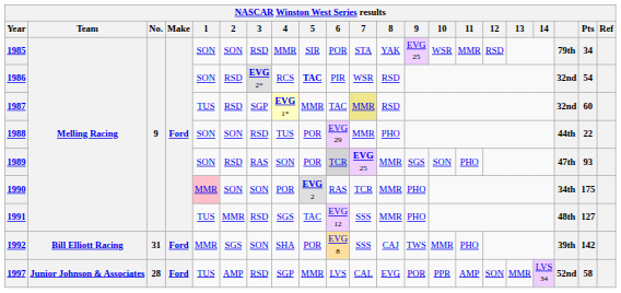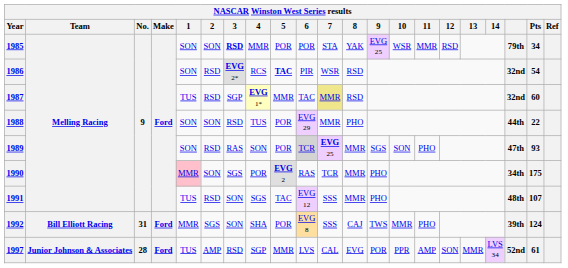 <table class="wikitable" style="text-align:center; font-size:75%">
 <tr>
 <th colspan=23><a href='#'>NASCAR</a> <a href='#'>Winston West Series</a> results</th>
 </tr>
 <tr>
 <th>Year</th>
 <th>Team</th>
 <th>No.</th>
 <th>Make</th>
 <th>1</th>
 <th>2</th>
 <th>3</th>
 <th>4</th>
 <th>5</th>
 <th>6</th>
 <th>7</th>
 <th>8</th>
 <th>9</th>
 <th>10</th>
 <th>11</th>
 <th>12</th>
 <th>13</th>
 <th>14</th>
 <th></th>
 <th>Pts</th>
 <th>Ref</th>
 </tr>
 <tr>
 <th><a href='#'>1985</a></th>
 <th rowspan=7><a href='#'>Melling Racing</a></th>
 <th rowspan=7>9</th>
 <th rowspan=7><a href='#'>Ford</a></th>
 <td><a href='#'>SON</a></td>
 <td><a href='#'>SON</a></td>
-<td><a href='#'>RSD</a></td>
+<td><strong><a href='#'>RSD</a></strong></td>
 <td><a href='#'>MMR</a></td>
-<td><a href='#'>SIR</a></td>
+<td><a href='#'>POR</a></td>
 <td><a href='#'>POR</a></td>
 <td><a href='#'>STA</a></td>
 <td><a href='#'>YAK</a></td>
 <td style="background:#EFCFFF;"><a href='#'>EVG</a> <br><small>25</small></td>
 <td><a href='#'>WSR</a></td>
 <td><a href='#'>MMR</a></td>
 <td><a href='#'>RSD</a></td>
 <td colspan=2></td>
 <th>79th</th>
 <th>34</th>
 <th></th>
 </tr>
 <tr>
 <th><a href='#'>1986</a></th>
 <td><a href='#'>SON</a></td>
 <td><a href='#'>RSD</a></td>
 <td style="background:#DFDFDF;"><strong><a href='#'>EVG</a></strong> <br><small>2*</small></td>
 <td><a href='#'>RCS</a></td>
 <td><strong><a href='#'>TAC</a></strong></td>
 <td><a href='#'>PIR</a></td>
 <td><a href='#'>WSR</a></td>
 <td><a href='#'>RSD</a></td>
 <td colspan=6></td>
 <th>32nd</th>
 <th>54</th>
 <th></th>
 </tr>
 <tr>
 <th><a href='#'>1987</a></th>
 <td><a href='#'>TUS</a></td>
 <td><a href='#'>RSD</a></td>
 <td><a href='#'>SGP</a></td>
 <td style="background:#FFFFBF;"><strong><a href='#'>EVG</a></strong> <br><small>1*</small></td>
 <td><a href='#'>MMR</a></td>
 <td><a href='#'>TAC</a></td>
 <td style="background: khaki;"><a href='#'>MMR</a></td>
 <td><a href='#'>RSD</a></td>
 <td colspan=6></td>
 <th>32nd</th>
 <th>60</th>
 <th></th>
 </tr>
 <tr>
 <th><a href='#'>1988</a></th>
 <td><a href='#'>SON</a></td>
 <td><a href='#'>SON</a></td>
 <td><a href='#'>RSD</a></td>
 <td><a href='#'>TUS</a></td>
 <td><a href='#'>POR</a></td>
 <td style="background:#EFCFFF;"><a href='#'>EVG</a> <br><small>29</small></td>
 <td><a href='#'>MMR</a></td>
 <td><a href='#'>PHO</a></td>
 <td colspan=6></td>
 <th>44th</th>
 <th>22</th>
 <th></th>
 </tr>
 <tr>
 <th><a href='#'>1989</a></th>
 <td><a href='#'>SON</a></td>
 <td><a href='#'>RSD</a></td>
 <td><a href='#'>RAS</a></td>
 <td><a href='#'>SON</a></td>
 <td><a href='#'>POR</a></td>
 <td style="background: lightgrey;"><a href='#'>TCR</a></td>
 <td style="background:#EFCFFF;"><strong><a href='#'>EVG</a></strong> <br><small>25</small></td>
 <td><a href='#'>MMR</a></td>
 <td><a href='#'>SGS</a></td>
 <td><a href='#'>SON</a></td>
 <td><a href='#'>PHO</a></td>
 <td colspan=3></td>
 <th>47th</th>
 <th>93</th>
 <th></th>
 </tr>
 <tr>
 <th><a href='#'>1990</a></th>
 <td style="background: pink;"><a href='#'>MMR</a></td>
 <td><a href='#'>SON</a></td>
-<td><a href='#'>SON</a></td>
+<td><a href='#'>SGS</a></td>
 <td><a href='#'>POR</a></td>
 <td style="background:#DFDFDF;"><strong><a href='#'>EVG</a></strong> <br><small>2</small></td>
 <td><a href='#'>RAS</a></td>
 <td><a href='#'>TCR</a></td>
 <td><a href='#'>MMR</a></td>
 <td><a href='#'>PHO</a></td>
 <td colspan=5></td>
 <th>34th</th>
 <th>175</th>
 <th></th>
 </tr>
 <tr>
 <th><a href='#'>1991</a></th>
 <td><a href='#'>TUS</a></td>
-<td><a href='#'>MMR</a></td>
 <td><a href='#'>RSD</a></td>
+<td><a href='#'>SON</a></td>
 <td><a href='#'>SGS</a></td>
 <td><a href='#'>TAC</a></td>
 <td style="background:#EFCFFF;"><a href='#'>EVG</a> <br><small>12</small></td>
 <td><a href='#'>SSS</a></td>
 <td><a href='#'>MMR</a></td>
 <td><a href='#'>PHO</a></td>
 <td colspan=5></td>
 <th>48th</th>
-<th>127</th>
+<th>107</th>
 <th></th>
 </tr>
 <tr>
 <th><a href='#'>1992</a></th>
 <th><a href='#'>Bill Elliott Racing</a></th>
 <th>31</th>
 <th><a href='#'>Ford</a></th>
 <td><a href='#'>MMR</a></td>
 <td><a href='#'>SGS</a></td>
 <td><a href='#'>SON</a></td>
 <td><a href='#'>SHA</a></td>
 <td><a href='#'>POR</a></td>
 <td style="background:#FFDF9F;"><a href='#'>EVG</a> <br><small>8</small></td>
 <td><a href='#'>SSS</a></td>
 <td><a href='#'>CAJ</a></td>
 <td><a href='#'>TWS</a></td>
 <td><a href='#'>MMR</a></td>
 <td><a href='#'>PHO</a></td>
 <td colspan=3></td>
 <th>39th</th>
-<th>142</th>
+<th>124</th>
 <th></th>
 </tr>
 <tr>
 <th><a href='#'>1997</a></th>
 <th nowrap><a href='#'>Junior Johnson & Associates</a></th>
 <th>28</th>
 <th><a href='#'>Ford</a></th>
 <td><a href='#'>TUS</a></td>
 <td><a href='#'>AMP</a></td>
 <td><a href='#'>RSD</a></td>
 <td><a href='#'>SGP</a></td>
 <td><a href='#'>MMR</a></td>
 <td><a href='#'>LVS</a></td>
 <td><a href='#'>CAL</a></td>
 <td><a href='#'>EVG</a></td>
 <td><a href='#'>POR</a></td>
 <td><a href='#'>PPR</a></td>
 <td><a href='#'>AMP</a></td>
 <td><a href='#'>SON</a></td>
 <td><a href='#'>MMR</a></td>
 <td style="background:#EFCFFF;"><a href='#'>LVS</a> <br><small>34</small></td>
 <th>52nd</th>
-<th>58</th>
+<th>61</th>
 <th></th>
 </tr>
 </table>
